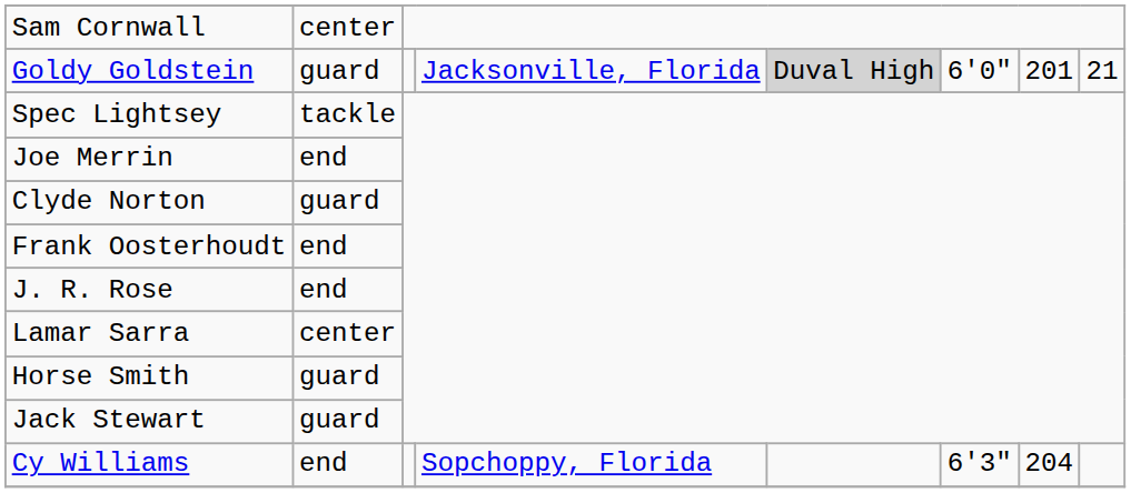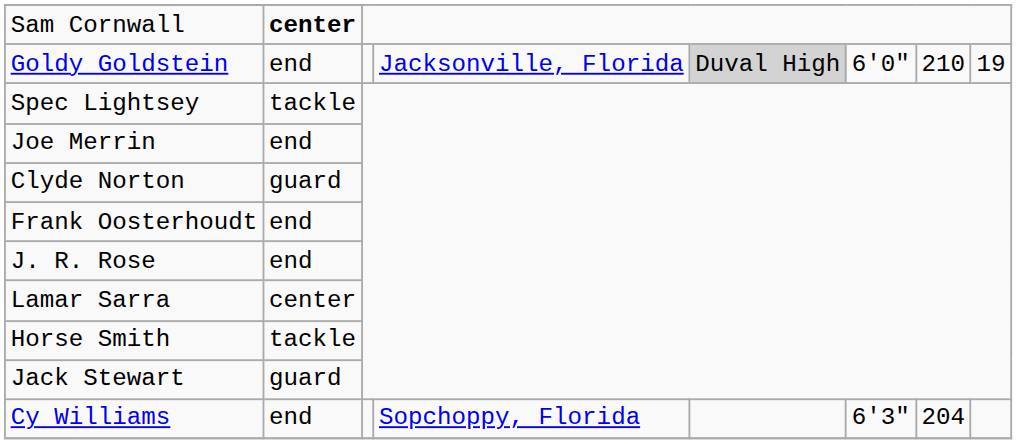 <table class="wikitable">
 <tr>
 </tr>
 <tr>
 <td>Sam Cornwall</td>
-<td>center</td>
+<td><strong>center</strong></td>
 </tr>
 <tr>
 <td><a href='#'>Goldy Goldstein</a></td>
-<td>guard</td>
+<td>end</td>
 <td></td>
 <td><a href='#'>Jacksonville, Florida</a></td>
 <td style="background: lightgrey;">Duval High</td>
 <td>6'0"</td>
-<td>201</td>
-<td>21</td>
+<td>210</td>
+<td>19</td>
 </tr>
 <tr>
 <td>Spec Lightsey</td>
 <td>tackle</td>
 </tr>
 <tr>
 <td>Joe Merrin</td>
 <td>end</td>
 </tr>
 <tr>
 <td>Clyde Norton</td>
 <td>guard</td>
 </tr>
 <tr>
 <td>Frank Oosterhoudt</td>
 <td>end</td>
 </tr>
 <tr>
 <td>J. R. Rose</td>
 <td>end</td>
 </tr>
 <tr>
 <td>Lamar Sarra</td>
 <td>center</td>
 </tr>
 <tr>
 <td>Horse Smith</td>
-<td>guard</td>
+<td>tackle</td>
 </tr>
 <tr>
 <td>Jack Stewart</td>
 <td>guard</td>
 </tr>
 <tr>
 <td><a href='#'>Cy Williams</a></td>
 <td>end</td>
 <td></td>
 <td><a href='#'>Sopchoppy, Florida</a></td>
 <td></td>
 <td>6'3"</td>
 <td>204</td>
 <td></td>
 </tr>
 <tr>
 </tr>
 </table>
